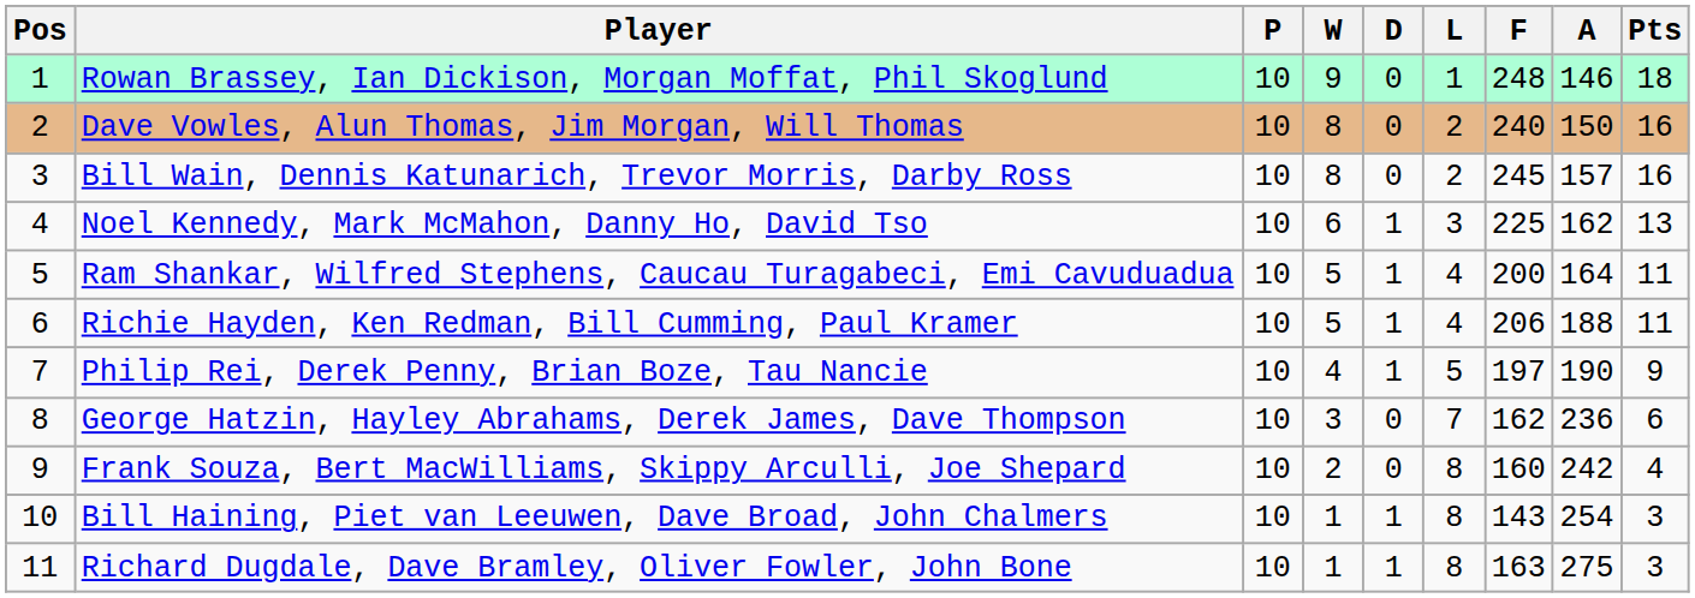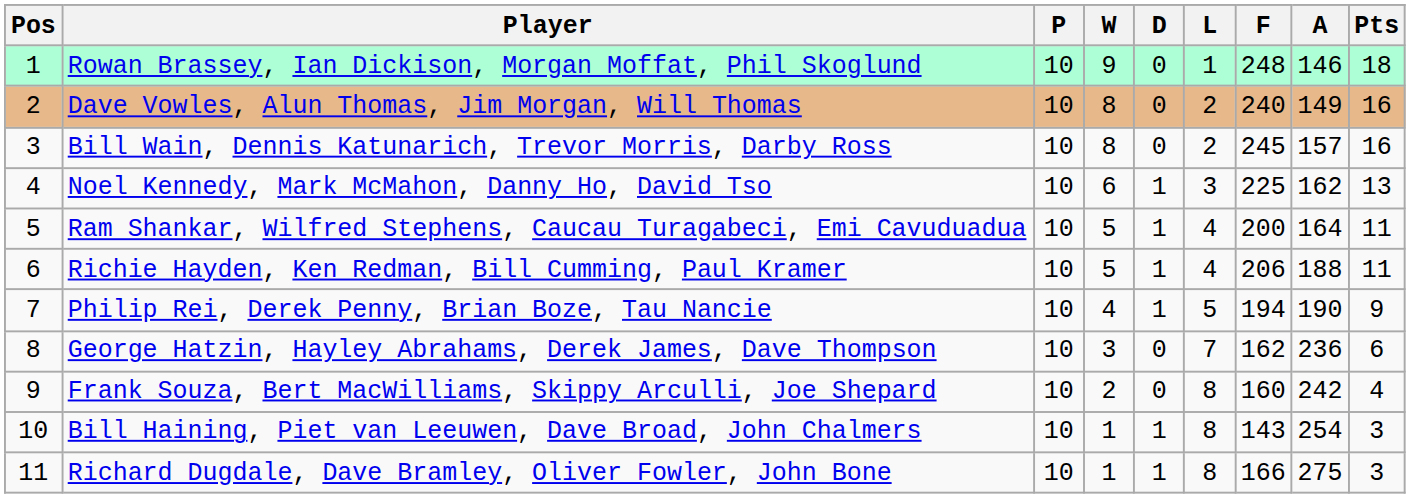 <table class="wikitable" style="font-size: 100%">
 <tr>
 <th width=20>Pos</th>
 <th width=500>Player</th>
 <th width=20>P</th>
 <th width=20>W</th>
 <th width=20>D</th>
 <th width=20>L</th>
 <th width=20>F</th>
 <th width=20>A</th>
 <th width=20>Pts</th>
 </tr>
 <tr align=center style="background: #ADFFD6;">
 <td>1</td>
 <td align="left"> <a href='#'>Rowan Brassey</a>, <a href='#'>Ian Dickison</a>, <a href='#'>Morgan Moffat</a>, <a href='#'>Phil Skoglund</a></td>
 <td>10</td>
 <td>9</td>
 <td>0</td>
 <td>1</td>
 <td>248</td>
 <td>146</td>
 <td>18</td>
 </tr>
 <tr align=center style="background: #E6B88A;">
 <td>2</td>
 <td align="left"> <a href='#'>Dave Vowles</a>, <a href='#'>Alun Thomas</a>, <a href='#'>Jim Morgan</a>, <a href='#'>Will Thomas</a></td>
 <td>10</td>
 <td>8</td>
 <td>0</td>
 <td>2</td>
 <td>240</td>
-<td>150</td>
+<td>149</td>
 <td>16</td>
 </tr>
 <tr align=center>
 <td>3</td>
 <td align="left"> <a href='#'>Bill Wain</a>, <a href='#'>Dennis Katunarich</a>, <a href='#'>Trevor Morris</a>, <a href='#'>Darby Ross</a></td>
 <td>10</td>
 <td>8</td>
 <td>0</td>
 <td>2</td>
 <td>245</td>
 <td>157</td>
 <td>16</td>
 </tr>
 <tr align=center>
 <td>4</td>
 <td align="left"> <a href='#'>Noel Kennedy</a>, <a href='#'>Mark McMahon</a>, <a href='#'>Danny Ho</a>, <a href='#'>David Tso</a></td>
 <td>10</td>
 <td>6</td>
 <td>1</td>
 <td>3</td>
 <td>225</td>
 <td>162</td>
 <td>13</td>
 </tr>
 <tr align=center>
 <td>5</td>
 <td align="left"> <a href='#'>Ram Shankar</a>, <a href='#'>Wilfred Stephens</a>, <a href='#'>Caucau Turagabeci</a>, <a href='#'>Emi Cavuduadua</a></td>
 <td>10</td>
 <td>5</td>
 <td>1</td>
 <td>4</td>
 <td>200</td>
 <td>164</td>
 <td>11</td>
 </tr>
 <tr align=center>
 <td>6</td>
 <td align="left"> <a href='#'>Richie Hayden</a>, <a href='#'>Ken Redman</a>, <a href='#'>Bill Cumming</a>, <a href='#'>Paul Kramer</a></td>
 <td>10</td>
 <td>5</td>
 <td>1</td>
 <td>4</td>
 <td>206</td>
 <td>188</td>
 <td>11</td>
 </tr>
 <tr align=center>
 <td>7</td>
 <td align="left"> <a href='#'>Philip Rei</a>, <a href='#'>Derek Penny</a>, <a href='#'>Brian Boze</a>, <a href='#'>Tau Nancie</a></td>
 <td>10</td>
 <td>4</td>
 <td>1</td>
 <td>5</td>
-<td>197</td>
+<td>194</td>
 <td>190</td>
 <td>9</td>
 </tr>
 <tr align=center>
 <td>8</td>
 <td align="left"> <a href='#'>George Hatzin</a>, <a href='#'>Hayley Abrahams</a>, <a href='#'>Derek James</a>, <a href='#'>Dave Thompson</a></td>
 <td>10</td>
 <td>3</td>
 <td>0</td>
 <td>7</td>
 <td>162</td>
 <td>236</td>
 <td>6</td>
 </tr>
 <tr align=center>
 <td>9</td>
 <td align="left"> <a href='#'>Frank Souza</a>, <a href='#'>Bert MacWilliams</a>, <a href='#'>Skippy Arculli</a>, <a href='#'>Joe Shepard</a></td>
 <td>10</td>
 <td>2</td>
 <td>0</td>
 <td>8</td>
 <td>160</td>
 <td>242</td>
 <td>4</td>
 </tr>
 <tr align=center>
 <td>10</td>
 <td align="left"> <a href='#'>Bill Haining</a>, <a href='#'>Piet van Leeuwen</a>, <a href='#'>Dave Broad</a>, <a href='#'>John Chalmers</a></td>
 <td>10</td>
 <td>1</td>
 <td>1</td>
 <td>8</td>
 <td>143</td>
 <td>254</td>
 <td>3</td>
 </tr>
 <tr align=center>
 <td>11</td>
 <td align="left"> <a href='#'>Richard Dugdale</a>, <a href='#'>Dave Bramley</a>, <a href='#'>Oliver Fowler</a>, <a href='#'>John Bone</a></td>
 <td>10</td>
 <td>1</td>
 <td>1</td>
 <td>8</td>
-<td>163</td>
+<td>166</td>
 <td>275</td>
 <td>3</td>
 </tr>
 </table>
